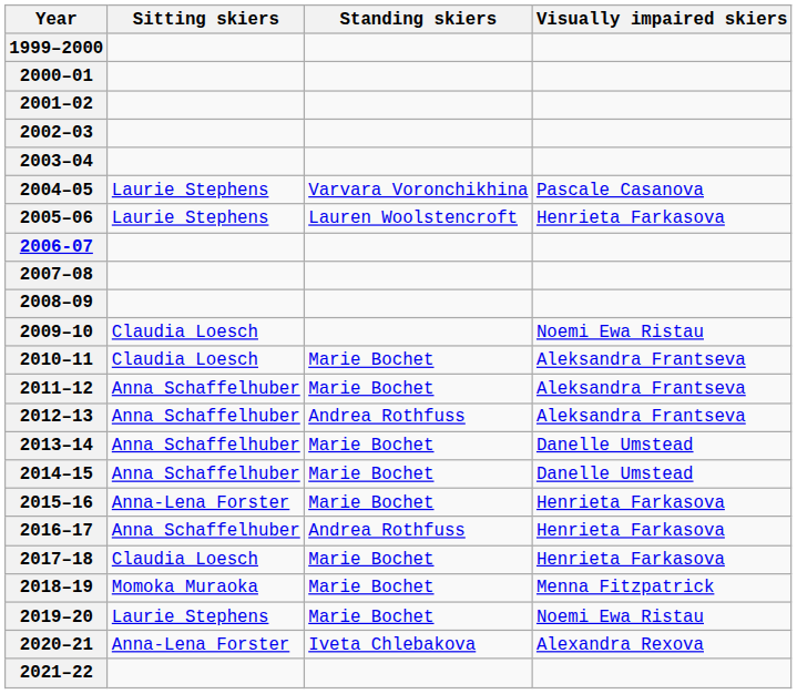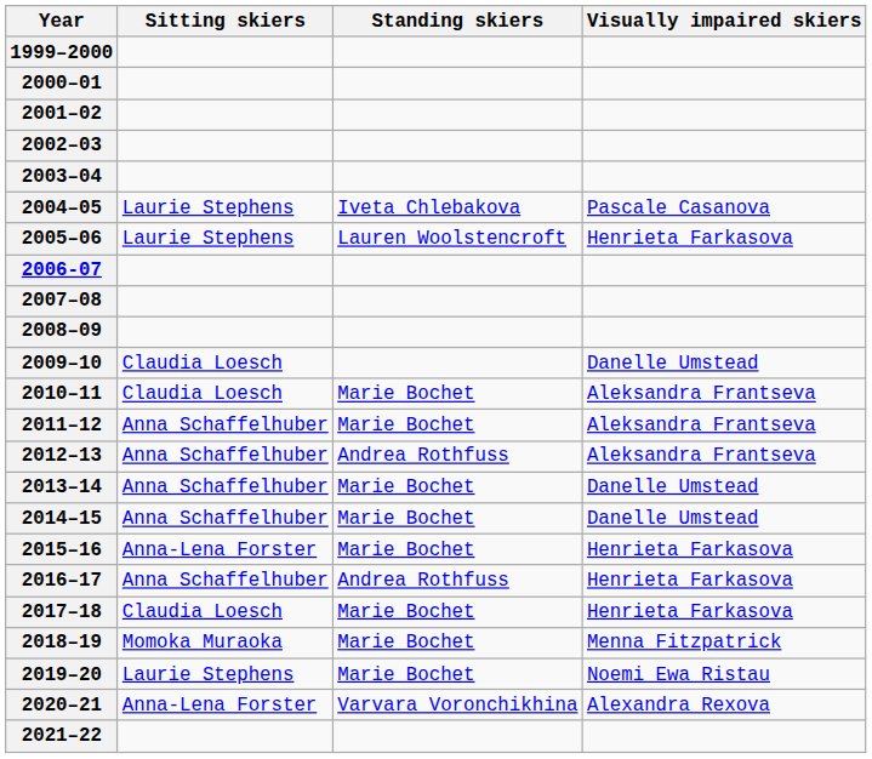 <table class="wikitable">
 <tr>
 <th>Year</th>
 <th>Sitting skiers</th>
 <th>Standing skiers</th>
 <th>Visually impaired skiers</th>
 </tr>
 <tr>
 <th>1999–2000</th>
 <td></td>
 <td></td>
 <td></td>
 </tr>
 <tr>
 <th>2000–01</th>
 <td></td>
 <td></td>
 <td></td>
 </tr>
 <tr>
 <th>2001–02</th>
 <td></td>
 <td></td>
 <td></td>
 </tr>
 <tr>
 <th>2002–03</th>
 <td></td>
 <td></td>
 <td></td>
 </tr>
 <tr>
 <th>2003–04</th>
 <td></td>
 <td></td>
 <td></td>
 </tr>
 <tr>
 <th>2004–05</th>
 <td> <a href='#'>Laurie Stephens</a></td>
-<td> <a href='#'>Varvara Voronchikhina</a></td>
+<td> <a href='#'>Iveta Chlebakova</a></td>
 <td> <a href='#'>Pascale Casanova</a></td>
 </tr>
 <tr>
 <th>2005–06</th>
 <td> <a href='#'>Laurie Stephens</a></td>
 <td> <a href='#'>Lauren Woolstencroft</a></td>
 <td> <a href='#'>Henrieta Farkasova</a></td>
 </tr>
 <tr>
 <th><a href='#'>2006-07</a></th>
 <td></td>
 <td></td>
 <td></td>
 </tr>
 <tr>
 <th>2007–08</th>
 <td></td>
 <td></td>
 <td></td>
 </tr>
 <tr>
 <th>2008–09</th>
 <td></td>
 <td></td>
 <td></td>
 </tr>
 <tr>
 <th>2009–10</th>
 <td> <a href='#'>Claudia Loesch</a></td>
 <td></td>
-<td> <a href='#'>Noemi Ewa Ristau</a></td>
+<td> <a href='#'>Danelle Umstead</a></td>
 </tr>
 <tr>
 <th>2010–11</th>
 <td> <a href='#'>Claudia Loesch</a></td>
 <td> <a href='#'>Marie Bochet</a></td>
 <td> <a href='#'>Aleksandra Frantseva</a></td>
 </tr>
 <tr>
 <th>2011–12</th>
 <td> <a href='#'>Anna Schaffelhuber</a></td>
 <td> <a href='#'>Marie Bochet</a></td>
 <td> <a href='#'>Aleksandra Frantseva</a></td>
 </tr>
 <tr>
 <th>2012–13</th>
 <td> <a href='#'>Anna Schaffelhuber</a></td>
 <td> <a href='#'>Andrea Rothfuss</a></td>
 <td> <a href='#'>Aleksandra Frantseva</a></td>
 </tr>
 <tr>
 <th>2013–14</th>
 <td> <a href='#'>Anna Schaffelhuber</a></td>
 <td> <a href='#'>Marie Bochet</a></td>
 <td> <a href='#'>Danelle Umstead</a></td>
 </tr>
 <tr>
 <th>2014–15</th>
 <td> <a href='#'>Anna Schaffelhuber</a></td>
 <td> <a href='#'>Marie Bochet</a></td>
 <td> <a href='#'>Danelle Umstead</a></td>
 </tr>
 <tr>
 <th>2015–16</th>
 <td> <a href='#'>Anna-Lena Forster</a></td>
 <td> <a href='#'>Marie Bochet</a></td>
 <td> <a href='#'>Henrieta Farkasova</a></td>
 </tr>
 <tr>
 <th>2016–17</th>
 <td> <a href='#'>Anna Schaffelhuber</a></td>
 <td> <a href='#'>Andrea Rothfuss</a></td>
 <td> <a href='#'>Henrieta Farkasova</a></td>
 </tr>
 <tr>
 <th>2017–18</th>
 <td> <a href='#'>Claudia Loesch</a></td>
 <td> <a href='#'>Marie Bochet</a></td>
 <td> <a href='#'>Henrieta Farkasova</a></td>
 </tr>
 <tr>
 <th>2018–19</th>
 <td> <a href='#'>Momoka Muraoka</a></td>
 <td> <a href='#'>Marie Bochet</a></td>
 <td> <a href='#'>Menna Fitzpatrick</a></td>
 </tr>
 <tr>
 <th>2019–20</th>
 <td> <a href='#'>Laurie Stephens</a></td>
 <td> <a href='#'>Marie Bochet</a></td>
 <td> <a href='#'>Noemi Ewa Ristau</a></td>
 </tr>
 <tr>
 <th>2020–21</th>
 <td> <a href='#'>Anna-Lena Forster</a></td>
-<td> <a href='#'>Iveta Chlebakova</a></td>
+<td> <a href='#'>Varvara Voronchikhina</a></td>
 <td> <a href='#'>Alexandra Rexova</a></td>
 </tr>
 <tr>
 <th>2021–22</th>
 <td></td>
 <td></td>
 <td></td>
 </tr>
 </table>
